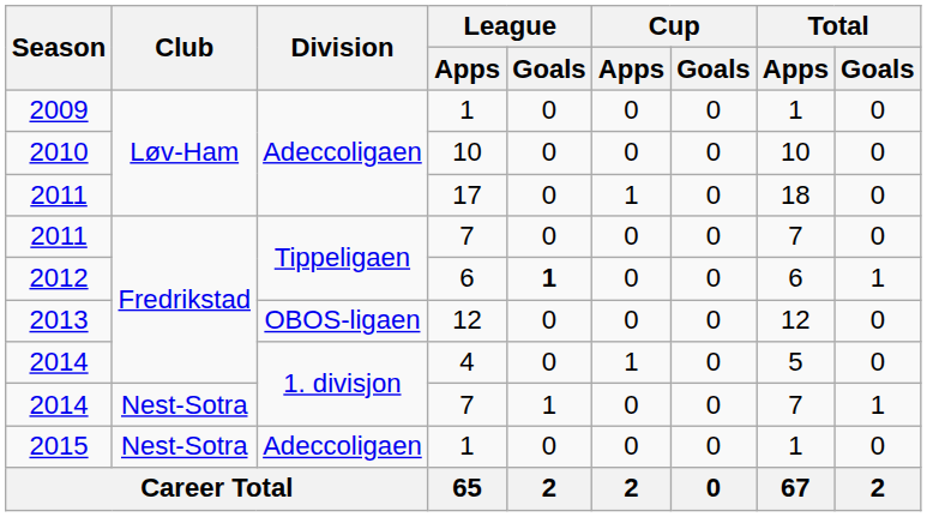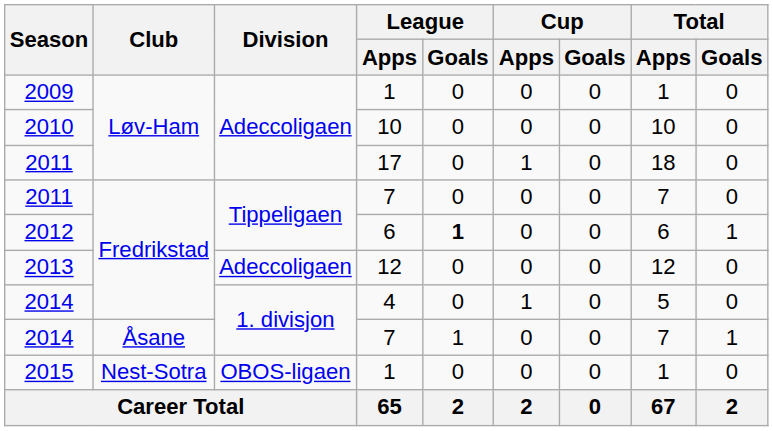 <table class="wikitable" style="text-align: center;">
 <tr>
 <th rowspan="2">Season</th>
 <th rowspan="2">Club</th>
 <th rowspan="2">Division</th>
 <th colspan="2">League</th>
 <th colspan="2">Cup</th>
 <th colspan="2">Total</th>
 </tr>
 <tr>
 <th>Apps</th>
 <th>Goals</th>
 <th>Apps</th>
 <th>Goals</th>
 <th>Apps</th>
 <th>Goals</th>
 </tr>
 <tr>
 <td><a href='#'>2009</a></td>
 <td rowspan="3" valign="center"><a href='#'>Løv-Ham</a></td>
 <td rowspan="3" valign="center"><a href='#'>Adeccoligaen</a></td>
 <td>1</td>
 <td>0</td>
 <td>0</td>
 <td>0</td>
 <td>1</td>
 <td>0</td>
 </tr>
 <tr>
 <td><a href='#'>2010</a></td>
 <td>10</td>
 <td>0</td>
 <td>0</td>
 <td>0</td>
 <td>10</td>
 <td>0</td>
 </tr>
 <tr>
 <td><a href='#'>2011</a></td>
 <td>17</td>
 <td>0</td>
 <td>1</td>
 <td>0</td>
 <td>18</td>
 <td>0</td>
 </tr>
 <tr>
 <td><a href='#'>2011</a></td>
 <td rowspan="4" valign="center"><a href='#'>Fredrikstad</a></td>
 <td rowspan="2" valign="center"><a href='#'>Tippeligaen</a></td>
 <td>7</td>
 <td>0</td>
 <td>0</td>
 <td>0</td>
 <td>7</td>
 <td>0</td>
 </tr>
 <tr>
 <td><a href='#'>2012</a></td>
 <td>6</td>
 <td><strong>1</strong></td>
 <td>0</td>
 <td>0</td>
 <td>6</td>
 <td>1</td>
 </tr>
 <tr>
 <td><a href='#'>2013</a></td>
-<td rowspan="1" valign="center"><a href='#'>OBOS-ligaen</a></td>
+<td rowspan="1" valign="center"><a href='#'>Adeccoligaen</a></td>
 <td>12</td>
 <td>0</td>
 <td>0</td>
 <td>0</td>
 <td>12</td>
 <td>0</td>
 </tr>
 <tr>
 <td><a href='#'>2014</a></td>
 <td rowspan="2" valign="center"><a href='#'>1. divisjon</a></td>
 <td>4</td>
 <td>0</td>
 <td>1</td>
 <td>0</td>
 <td>5</td>
 <td>0</td>
 </tr>
 <tr>
 <td><a href='#'>2014</a></td>
-<td rowspan="1" valign="center"><a href='#'>Nest-Sotra</a></td>
+<td rowspan="1" valign="center"><a href='#'>Åsane</a></td>
 <td>7</td>
 <td>1</td>
 <td>0</td>
 <td>0</td>
 <td>7</td>
 <td>1</td>
 </tr>
 <tr>
 <td><a href='#'>2015</a></td>
 <td rowspan="1" valign="center"><a href='#'>Nest-Sotra</a></td>
-<td rowspan="1" valign="center"><a href='#'>Adeccoligaen</a></td>
+<td rowspan="1" valign="center"><a href='#'>OBOS-ligaen</a></td>
 <td>1</td>
 <td>0</td>
 <td>0</td>
 <td>0</td>
 <td>1</td>
 <td>0</td>
 </tr>
 <tr>
 <th colspan="3">Career Total</th>
 <th>65</th>
 <th>2</th>
 <th>2</th>
 <th>0</th>
 <th>67</th>
 <th>2</th>
 </tr>
 </table>
